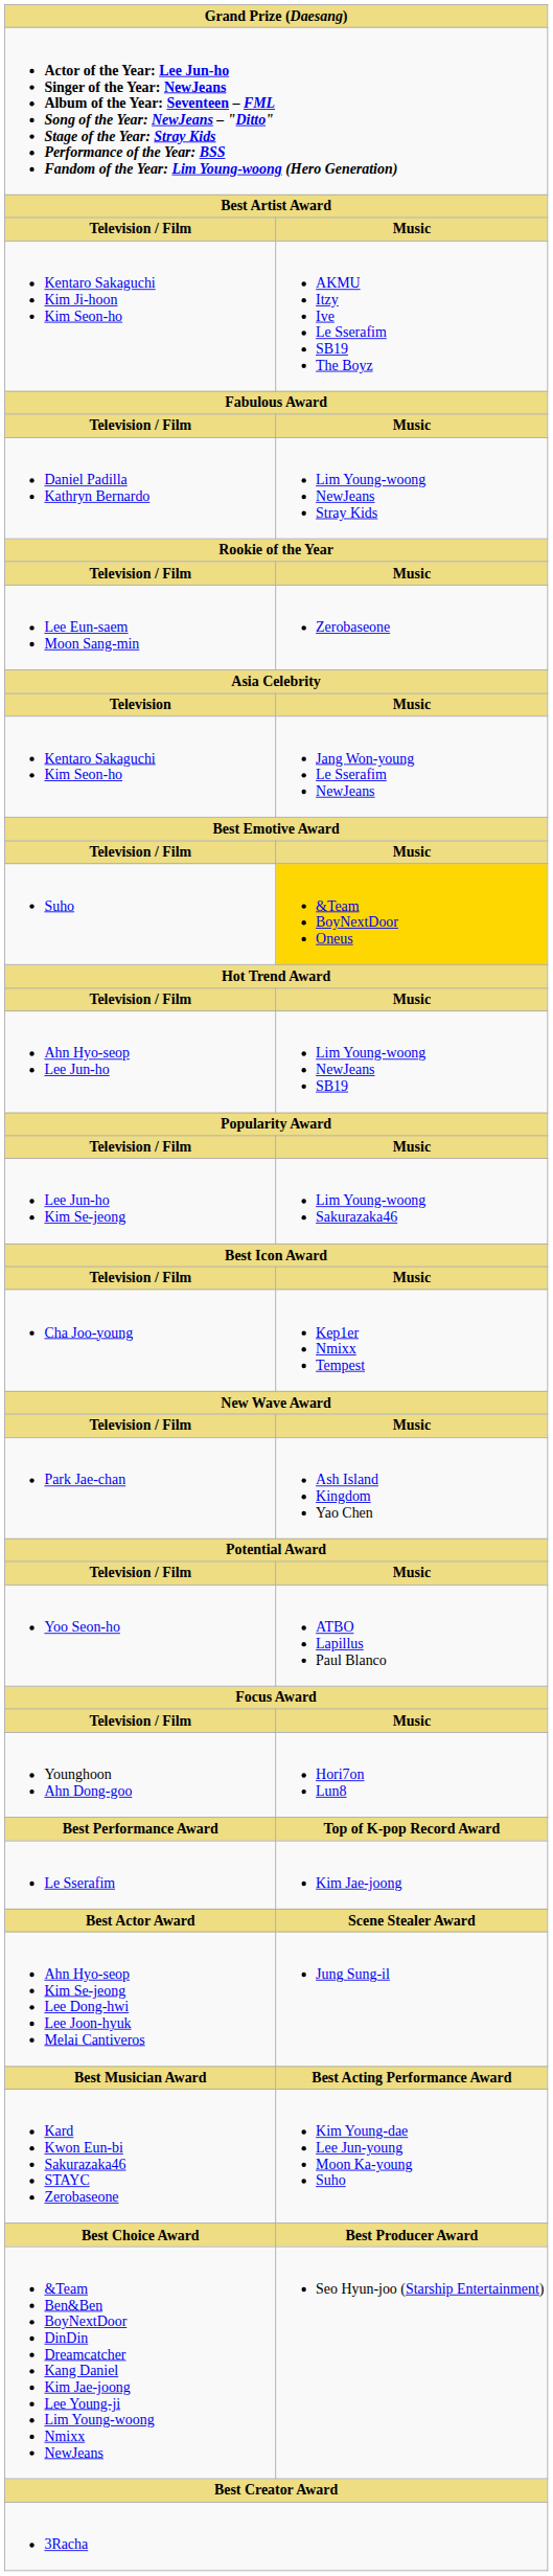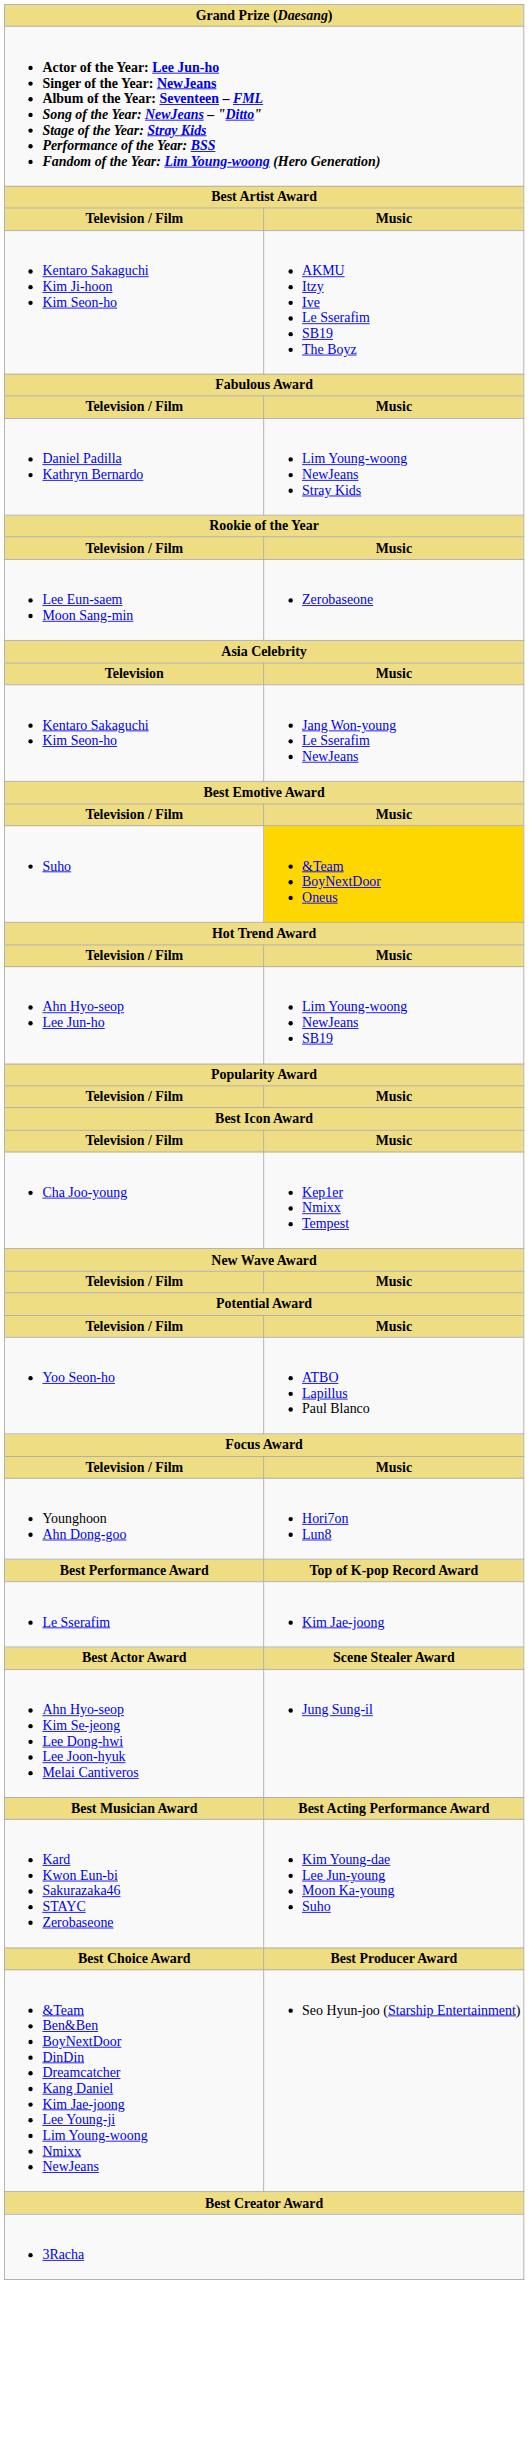 <table class="wikitable">
 <tr>
 <th scope="col" colspan="2" style="background:#eedd82">Grand Prize (<em>Daesang</em>)</th>
 </tr>
 <tr>
 <td colspan="2" style="vertical-align:top"><br><ul><li><strong>Actor of the Year: <a href='#'>Lee Jun-ho</a></strong></li><li><strong>Singer of the Year: <a href='#'>NewJeans</a></strong></li><li><strong>Album of the Year: <a href='#'>Seventeen</a> – <em><a href='#'>FML</a><strong><em></li><li></strong>Song of the Year: <a href='#'>NewJeans</a> – "<a href='#'>Ditto</a>"<strong></li><li></strong>Stage of the Year: <a href='#'>Stray Kids</a><strong></li><li></strong>Performance of the Year: <a href='#'>BSS</a><strong></li><li></strong>Fandom of the Year: <a href='#'>Lim Young-woong</a> (Hero Generation)<strong></li></ul></td>
 </tr>
 <tr>
 <th scope="col" colspan="2" style="background:#eedd82">Best Artist Award</th>
 </tr>
 <tr>
 <th scope="col" style="background:#eedd82; width:50%">Television / Film</th>
 <th scope="col" style="background:#eedd82; width:50%">Music</th>
 </tr>
 <tr>
 <td style="vertical-align:top"><br><ul><li></strong><a href='#'>Kentaro Sakaguchi</a><strong></li><li></strong><a href='#'>Kim Ji-hoon</a><strong></li><li></strong><a href='#'>Kim Seon-ho</a><strong></li></ul></td>
 <td style="vertical-align:top"><br><ul><li></strong><a href='#'>AKMU</a><strong></li><li></strong><a href='#'>Itzy</a><strong></li><li></strong><a href='#'>Ive</a><strong></li><li></strong><a href='#'>Le Sserafim</a><strong></li><li></strong><a href='#'>SB19</a><strong></li><li></strong><a href='#'>The Boyz</a><strong></li></ul></td>
 </tr>
 <tr>
 <th scope="col" colspan="2" style="background:#eedd82">Fabulous Award</th>
 </tr>
 <tr>
 <th scope="col" style="background:#eedd82; width:50%">Television / Film</th>
 <th scope="col" style="background:#eedd82; width:50%">Music</th>
 </tr>
 <tr>
 <td style="vertical-align:top"><br><ul><li></strong><a href='#'>Daniel Padilla</a><strong></li><li></strong><a href='#'>Kathryn Bernardo</a><strong></li></ul></td>
 <td style="vertical-align:top"><br><ul><li></strong><a href='#'>Lim Young-woong</a><strong></li><li></strong><a href='#'>NewJeans</a><strong></li><li></strong><a href='#'>Stray Kids</a><strong></li></ul></td>
 </tr>
 <tr>
 <th scope="col" colspan="2" style="background:#eedd82">Rookie of the Year</th>
 </tr>
 <tr>
 <th scope="col" style="background:#eedd82; width:50%%">Television / Film</th>
 <th scope="col" style="background:#eedd82; width:50%%">Music</th>
 </tr>
 <tr>
 <td style="vertical-align:top"><br><ul><li></strong><a href='#'>Lee Eun-saem</a><strong></li><li></strong><a href='#'>Moon Sang-min</a><strong></li></ul></td>
 <td style="vertical-align:top"><br><ul><li></strong><a href='#'>Zerobaseone</a><strong></li></ul></td>
 </tr>
 <tr>
 <th scope="col" colspan="2" style="background:#eedd82">Asia Celebrity</th>
 </tr>
 <tr>
 <th scope="col" style="background:#eedd82; width:50%">Television</th>
 <th scope="col" style="background:#eedd82; width:50%">Music</th>
 </tr>
 <tr>
 <td style="vertical-align:top"><br><ul><li></strong><a href='#'>Kentaro Sakaguchi</a><strong></li><li></strong><a href='#'>Kim Seon-ho</a><strong></li></ul></td>
 <td style="vertical-align:top"><br><ul><li></strong><a href='#'>Jang Won-young</a><strong></li><li></strong><a href='#'>Le Sserafim</a><strong></li><li></strong><a href='#'>NewJeans</a><strong></li></ul></td>
 </tr>
 <tr>
 <th scope="col" colspan="2" style="background:#eedd82">Best Emotive Award</th>
 </tr>
 <tr>
 <th scope="col" style="background:#eedd82; width:50%%">Television / Film</th>
 <th scope="col" style="background:#eedd82; width:50%%">Music</th>
 </tr>
 <tr>
 <td style="vertical-align:top"><br><ul><li></strong><a href='#'>Suho</a><strong></li></ul></td>
 <td style="background: gold; vertical-align:top"><br><ul><li></strong><a href='#'>&Team</a><strong></li><li></strong><a href='#'>BoyNextDoor</a><strong></li><li></strong><a href='#'>Oneus</a><strong></li></ul></td>
 </tr>
 <tr>
 <th scope="col" colspan="2" style="background:#eedd82">Hot Trend Award</th>
 </tr>
 <tr>
 <th scope="col" style="background:#eedd82; width:50%%">Television / Film</th>
 <th scope="col" style="background:#eedd82; width:50%%">Music</th>
 </tr>
 <tr>
 <td style="vertical-align:top"><br><ul><li></strong><a href='#'>Ahn Hyo-seop</a><strong></li><li></strong> <a href='#'>Lee Jun-ho</a><strong></li></ul></td>
 <td style="vertical-align:top"><br><ul><li></strong><a href='#'>Lim Young-woong</a><strong></li><li></strong><a href='#'>NewJeans</a><strong></li><li></strong><a href='#'>SB19</a><strong></li></ul></td>
 </tr>
 <tr>
 <th scope="col" colspan="2" style="background:#eedd82">Popularity Award</th>
 </tr>
 <tr>
 <th scope="col" style="background:#eedd82; width:50%%">Television / Film</th>
 <th scope="col" style="background:#eedd82; width:50%%">Music</th>
 </tr>
 <tr>
-<td style="vertical-align:top"><br><ul><li></strong><a href='#'>Lee Jun-ho</a><strong></li><li></strong><a href='#'>Kim Se-jeong</a><strong></li></ul></td>
-<td style="vertical-align:top"><br><ul><li></strong><a href='#'>Lim Young-woong</a><strong></li><li></strong><a href='#'>Sakurazaka46</a><strong></li></ul></td>
-</tr>
-<tr>
 <th scope="col" colspan="2" style="background:#eedd82">Best Icon Award</th>
 </tr>
 <tr>
 <th scope="col" style="background:#eedd82; width:50%%">Television / Film</th>
 <th scope="col" style="background:#eedd82; width:50%%">Music</th>
 </tr>
 <tr>
 <td style="vertical-align:top"><br><ul><li></strong><a href='#'>Cha Joo-young</a><strong></li></ul></td>
 <td style="vertical-align:top"><br><ul><li></strong><a href='#'>Kep1er</a><strong></li><li></strong><a href='#'>Nmixx</a><strong></li><li></strong><a href='#'>Tempest</a><strong></li></ul></td>
 </tr>
 <tr>
 <th scope="col" colspan="2" style="background:#eedd82">New Wave Award</th>
 </tr>
 <tr>
 <th scope="col" style="background:#eedd82; width:50%%">Television / Film</th>
 <th scope="col" style="background:#eedd82; width:50%%">Music</th>
-</tr>
-<tr>
-<td style="vertical-align:top"><br><ul><li></strong><a href='#'>Park Jae-chan</a><strong></li></ul></td>
-<td style="vertical-align:top"><br><ul><li></strong><a href='#'>Ash Island</a><strong></li><li></strong><a href='#'>Kingdom</a><strong></li><li></strong>Yao Chen<strong></li></ul></td>
 </tr>
 <tr>
 <th scope="col" colspan="2" style="background:#eedd82">Potential Award</th>
 </tr>
 <tr>
 <th scope="col" style="background:#eedd82; width:50%">Television / Film</th>
 <th scope="col" style="background:#eedd82; width:50%">Music</th>
 </tr>
 <tr>
 <td style="vertical-align:top"><br><ul><li></strong><a href='#'>Yoo Seon-ho</a><strong></li></ul></td>
 <td style="vertical-align:top"><br><ul><li></strong><a href='#'>ATBO</a><strong></li><li></strong><a href='#'>Lapillus</a><strong></li><li></strong>Paul Blanco<strong></li></ul></td>
 </tr>
 <tr>
 <th scope="col" colspan="2" style="background:#eedd82">Focus Award</th>
 </tr>
 <tr>
 <th scope="col" style="background:#eedd82; width:50%%">Television / Film</th>
 <th scope="col" style="background:#eedd82; width:50%%">Music</th>
 </tr>
 <tr>
 <td style="vertical-align:top"><br><ul><li></strong>Younghoon<strong></li><li></strong><a href='#'>Ahn Dong-goo</a><strong></li></ul></td>
 <td style="vertical-align:top"><br><ul><li></strong><a href='#'>Hori7on</a><strong></li><li></strong><a href='#'>Lun8</a><strong></li></ul></td>
 </tr>
 <tr>
 <th scope="col" style="background:#eedd82">Best Performance Award</th>
 <th scope="col" style="background:#eedd82">Top of K-pop Record Award</th>
 </tr>
 <tr>
 <td style="vertical-align:top"><br><ul><li></strong><a href='#'>Le Sserafim</a><strong></li></ul></td>
 <td style="vertical-align:top"><br><ul><li></strong><a href='#'>Kim Jae-joong</a><strong></li></ul></td>
 </tr>
 <tr>
 <th scope="col" style="background:#eedd82">Best Actor Award</th>
 <th scope="col" style="background:#eedd82">Scene Stealer Award</th>
 </tr>
 <tr>
 <td style="vertical-align:top"><br><ul><li></strong><a href='#'>Ahn Hyo-seop</a><strong></li><li></strong><a href='#'>Kim Se-jeong</a><strong></li><li></strong><a href='#'>Lee Dong-hwi</a><strong></li><li></strong><a href='#'>Lee Joon-hyuk</a><strong></li><li></strong><a href='#'>Melai Cantiveros</a><strong></li></ul></td>
 <td style="vertical-align:top"><br><ul><li></strong><a href='#'>Jung Sung-il</a><strong></li></ul></td>
 </tr>
 <tr>
 <th scope="col" style="background:#eedd82">Best Musician Award</th>
 <th scope="col" style="background:#eedd82">Best Acting Performance Award</th>
 </tr>
 <tr>
 <td style="vertical-align:top"><br><ul><li></strong><a href='#'>Kard</a><strong></li><li></strong><a href='#'>Kwon Eun-bi</a><strong></li><li></strong><a href='#'>Sakurazaka46</a><strong></li><li></strong><a href='#'>STAYC</a><strong></li><li></strong><a href='#'>Zerobaseone</a><strong></li></ul></td>
 <td style="vertical-align:top"><br><ul><li></strong><a href='#'>Kim Young-dae</a><strong></li><li></strong><a href='#'>Lee Jun-young</a><strong></li><li></strong><a href='#'>Moon Ka-young</a><strong></li><li></strong><a href='#'>Suho</a><strong></li></ul></td>
 </tr>
 <tr>
 <th scope="col" style="background:#eedd82">Best Choice Award</th>
 <th scope="col" style="background:#eedd82">Best Producer Award</th>
 </tr>
 <tr>
 <td style="vertical-align:top"><br><ul><li></strong><a href='#'>&Team</a><strong></li><li></strong><a href='#'>Ben&Ben</a><strong></li><li></strong><a href='#'>BoyNextDoor</a><strong></li><li></strong><a href='#'>DinDin</a><strong></li><li></strong><a href='#'>Dreamcatcher</a><strong></li><li></strong><a href='#'>Kang Daniel</a><strong></li><li></strong><a href='#'>Kim Jae-joong</a><strong></li><li></strong><a href='#'>Lee Young-ji</a><strong></li><li></strong><a href='#'>Lim Young-woong</a><strong></li><li></strong><a href='#'>Nmixx</a><strong></li><li></strong><a href='#'>NewJeans</a><strong></li></ul></td>
 <td style="vertical-align:top"><br><ul><li></strong>Seo Hyun-joo (<a href='#'>Starship Entertainment</a>)<strong></li></ul></td>
 </tr>
 <tr>
 <th scope="col" colspan="2" style="background:#eedd82">Best Creator Award</th>
 </tr>
 <tr>
 <td scope="col" colspan="2" style="vertical-align:top"><br><ul><li></strong><a href='#'>3Racha</a><strong></li></ul></td>
 </tr>
 </table>
